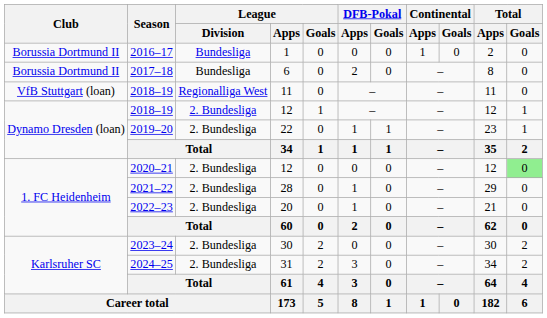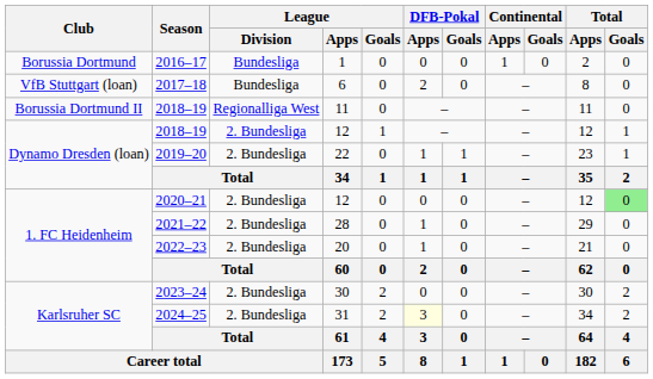 <table class="wikitable" style="text-align:center">
 <tr>
 <th rowspan=2>Club</th>
 <th rowspan=2>Season</th>
 <th colspan=3>League</th>
 <th colspan=2><a href='#'>DFB-Pokal</a></th>
 <th colspan=2>Continental</th>
 <th colspan=2>Total</th>
 </tr>
 <tr>
 <th>Division</th>
 <th>Apps</th>
 <th>Goals</th>
 <th>Apps</th>
 <th>Goals</th>
 <th>Apps</th>
 <th>Goals</th>
 <th>Apps</th>
 <th>Goals</th>
 </tr>
 <tr>
-<td><a href='#'>Borussia Dortmund II</a></td>
+<td><a href='#'>Borussia Dortmund</a></td>
 <td><a href='#'>2016–17</a></td>
 <td><a href='#'>Bundesliga</a></td>
 <td>1</td>
 <td>0</td>
 <td>0</td>
 <td>0</td>
 <td>1</td>
 <td>0</td>
 <td>2</td>
 <td>0</td>
 </tr>
 <tr>
-<td><a href='#'>Borussia Dortmund II</a></td>
+<td><a href='#'>VfB Stuttgart</a> (loan)</td>
 <td><a href='#'>2017–18</a></td>
 <td>Bundesliga</td>
 <td>6</td>
 <td>0</td>
 <td>2</td>
 <td>0</td>
 <td colspan=2>–</td>
 <td>8</td>
 <td>0</td>
 </tr>
 <tr>
-<td><a href='#'>VfB Stuttgart</a> (loan)</td>
+<td><a href='#'>Borussia Dortmund II</a></td>
 <td><a href='#'>2018–19</a></td>
 <td><a href='#'>Regionalliga West</a></td>
 <td>11</td>
 <td>0</td>
 <td colspan=2>–</td>
 <td colspan=2>–</td>
 <td>11</td>
 <td>0</td>
 </tr>
 <tr>
 <td rowspan=3><a href='#'>Dynamo Dresden</a> (loan)</td>
 <td><a href='#'>2018–19</a></td>
 <td><a href='#'>2. Bundesliga</a></td>
 <td>12</td>
 <td>1</td>
 <td colspan=2>–</td>
 <td colspan=2>–</td>
 <td>12</td>
 <td>1</td>
 </tr>
 <tr>
 <td><a href='#'>2019–20</a></td>
 <td>2. Bundesliga</td>
 <td>22</td>
 <td>0</td>
 <td>1</td>
 <td>1</td>
 <td colspan=2>–</td>
 <td>23</td>
 <td>1</td>
 </tr>
 <tr>
 <th colspan=2>Total</th>
 <th>34</th>
 <th>1</th>
 <th>1</th>
 <th>1</th>
 <th colspan=2>–</th>
 <th>35</th>
 <th>2</th>
 </tr>
 <tr>
 <td rowspan=4><a href='#'>1. FC Heidenheim</a></td>
 <td><a href='#'>2020–21</a></td>
 <td>2. Bundesliga</td>
 <td>12</td>
 <td>0</td>
 <td>0</td>
 <td>0</td>
 <td colspan=2>–</td>
 <td>12</td>
 <td style="background: lightgreen;">0</td>
 </tr>
 <tr>
 <td><a href='#'>2021–22</a></td>
 <td>2. Bundesliga</td>
 <td>28</td>
 <td>0</td>
 <td>1</td>
 <td>0</td>
 <td colspan=2>–</td>
 <td>29</td>
 <td>0</td>
 </tr>
 <tr>
 <td><a href='#'>2022–23</a></td>
 <td>2. Bundesliga</td>
 <td>20</td>
 <td>0</td>
 <td>1</td>
 <td>0</td>
 <td colspan=2>–</td>
 <td>21</td>
 <td>0</td>
 </tr>
 <tr>
 <th colspan=2>Total</th>
 <th>60</th>
 <th>0</th>
 <th>2</th>
 <th>0</th>
 <th colspan=2>–</th>
 <th>62</th>
 <th>0</th>
 </tr>
 <tr>
 <td rowspan=3><a href='#'>Karlsruher SC</a></td>
 <td><a href='#'>2023–24</a></td>
 <td>2. Bundesliga</td>
 <td>30</td>
 <td>2</td>
 <td>0</td>
 <td>0</td>
 <td colspan=2>–</td>
 <td>30</td>
 <td>2</td>
 </tr>
 <tr>
 <td><a href='#'>2024–25</a></td>
 <td>2. Bundesliga</td>
 <td>31</td>
 <td>2</td>
-<td>3</td>
+<td style="background: lightyellow;">3</td>
 <td>0</td>
 <td colspan=2>–</td>
 <td>34</td>
 <td>2</td>
 </tr>
 <tr>
 <th colspan=2>Total</th>
 <th>61</th>
 <th>4</th>
 <th>3</th>
 <th>0</th>
 <th colspan=2>–</th>
 <th>64</th>
 <th>4</th>
 </tr>
 <tr>
 <th colspan=3>Career total</th>
 <th>173</th>
 <th>5</th>
 <th>8</th>
 <th>1</th>
 <th>1</th>
 <th>0</th>
 <th>182</th>
 <th>6</th>
 </tr>
 </table>
